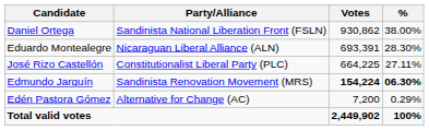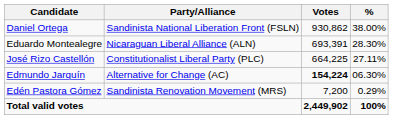 <table class="wikitable">
 <tr>
 <th>Candidate</th>
 <th>Party/Alliance</th>
 <th>Votes</th>
 <th>%</th>
 </tr>
 <tr>
 <td><a href='#'>Daniel Ortega</a></td>
 <td><a href='#'>Sandinista National Liberation Front</a> (FSLN)</td>
 <td align=right>930,862</td>
 <td align=right>38.00%</td>
 </tr>
 <tr>
 <td>Eduardo Montealegre</td>
 <td><a href='#'>Nicaraguan Liberal Alliance</a> (ALN)</td>
 <td align=right>693,391</td>
 <td align=right>28.30%</td>
 </tr>
 <tr>
 <td><a href='#'>José Rizo Castellón</a></td>
 <td><a href='#'>Constitutionalist Liberal Party</a> (PLC)</td>
 <td align=right>664,225</td>
 <td align=right>27.11%</td>
 </tr>
 <tr>
 <td><a href='#'>Edmundo Jarquín</a></td>
-<td><a href='#'>Sandinista Renovation Movement</a> (MRS)</td>
+<td><a href='#'>Alternative for Change</a> (AC)</td>
 <td align=right><strong>154,224</strong></td>
-<td align=right><strong>06.30%</strong></td>
+<td align=right>06.30%</td>
 </tr>
 <tr>
 <td><a href='#'>Edén Pastora Gómez</a></td>
-<td><a href='#'>Alternative for Change</a> (AC)</td>
+<td><a href='#'>Sandinista Renovation Movement</a> (MRS)</td>
 <td align=right>7,200</td>
 <td align=right>0.29%</td>
 </tr>
 <tr>
 <td colspan=2><strong>Total valid votes</strong></td>
 <td align=right><strong>2,449,902</strong></td>
 <td align=right><strong>100%</strong></td>
 </tr>
 </table>
